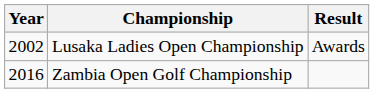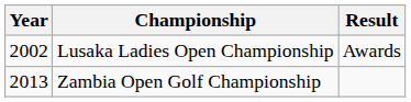 <table class="wikitable" border="1">
 <tr>
 <th>Year</th>
 <th>Championship</th>
 <th>Result</th>
 </tr>
 <tr>
 <td>2002</td>
 <td>Lusaka Ladies Open Championship</td>
 <td>Awards</td>
 </tr>
 <tr>
-<td>2016</td>
+<td>2013</td>
 <td>Zambia Open Golf Championship</td>
 <td></td>
 </tr>
 </table>
